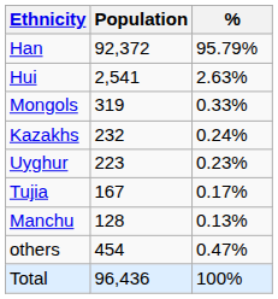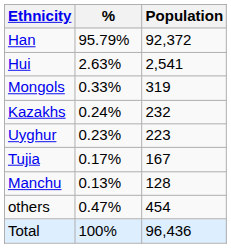 <table class="wikitable">
 <tr>
 <th><a href='#'>Ethnicity</a></th>
+<th style="width:4em;">%</th>
 <th>Population</th>
-<th style="width:4em;">%</th>
 </tr>
 <tr>
 <td style="text-align:left;"><a href='#'>Han</a></td>
+<td>95.79%</td>
 <td>92,372</td>
-<td>95.79%</td>
 </tr>
 <tr>
 <td style="text-align:left;"><a href='#'>Hui</a></td>
+<td>2.63%</td>
 <td>2,541</td>
-<td>2.63%</td>
 </tr>
 <tr>
 <td style="text-align:left;"><a href='#'>Mongols</a></td>
+<td>0.33%</td>
 <td>319</td>
-<td>0.33%</td>
 </tr>
 <tr>
 <td style="text-align:left;"><a href='#'>Kazakhs</a></td>
+<td>0.24%</td>
 <td>232</td>
-<td>0.24%</td>
 </tr>
 <tr>
 <td style="text-align:left;"><a href='#'>Uyghur</a></td>
+<td>0.23%</td>
 <td>223</td>
-<td>0.23%</td>
 </tr>
 <tr>
 <td style="text-align:left;"><a href='#'>Tujia</a></td>
+<td>0.17%</td>
 <td>167</td>
-<td>0.17%</td>
 </tr>
 <tr>
 <td style="text-align:left;"><a href='#'>Manchu</a></td>
+<td>0.13%</td>
 <td>128</td>
-<td>0.13%</td>
 </tr>
 <tr>
 <td style="text-align:left;">others</td>
+<td>0.47%</td>
 <td>454</td>
-<td>0.47%</td>
 </tr>
 <tr style="background:#DEF">
 <td style="text-align:left;">Total</td>
+<td>100%</td>
 <td>96,436</td>
-<td>100%</td>
 </tr>
 </table>
